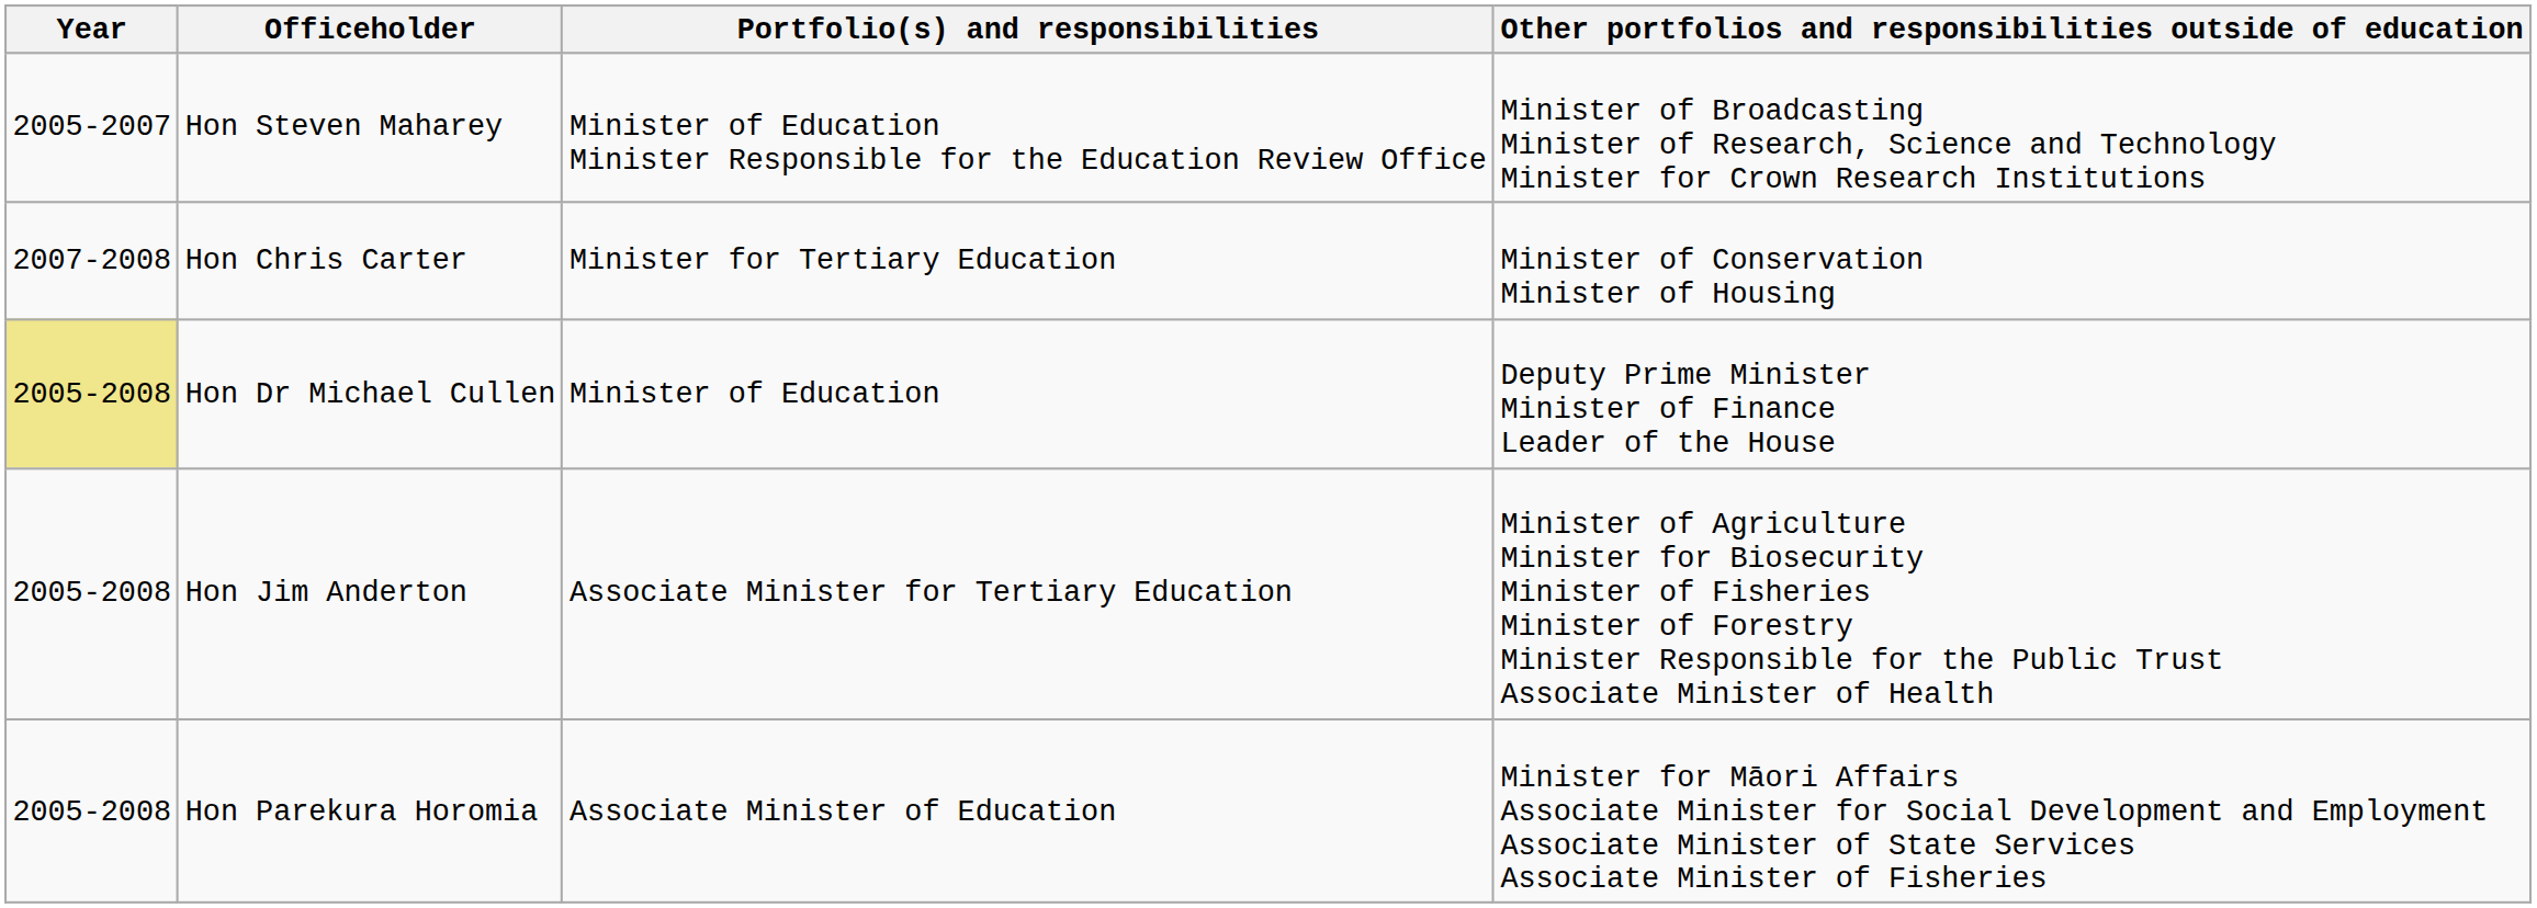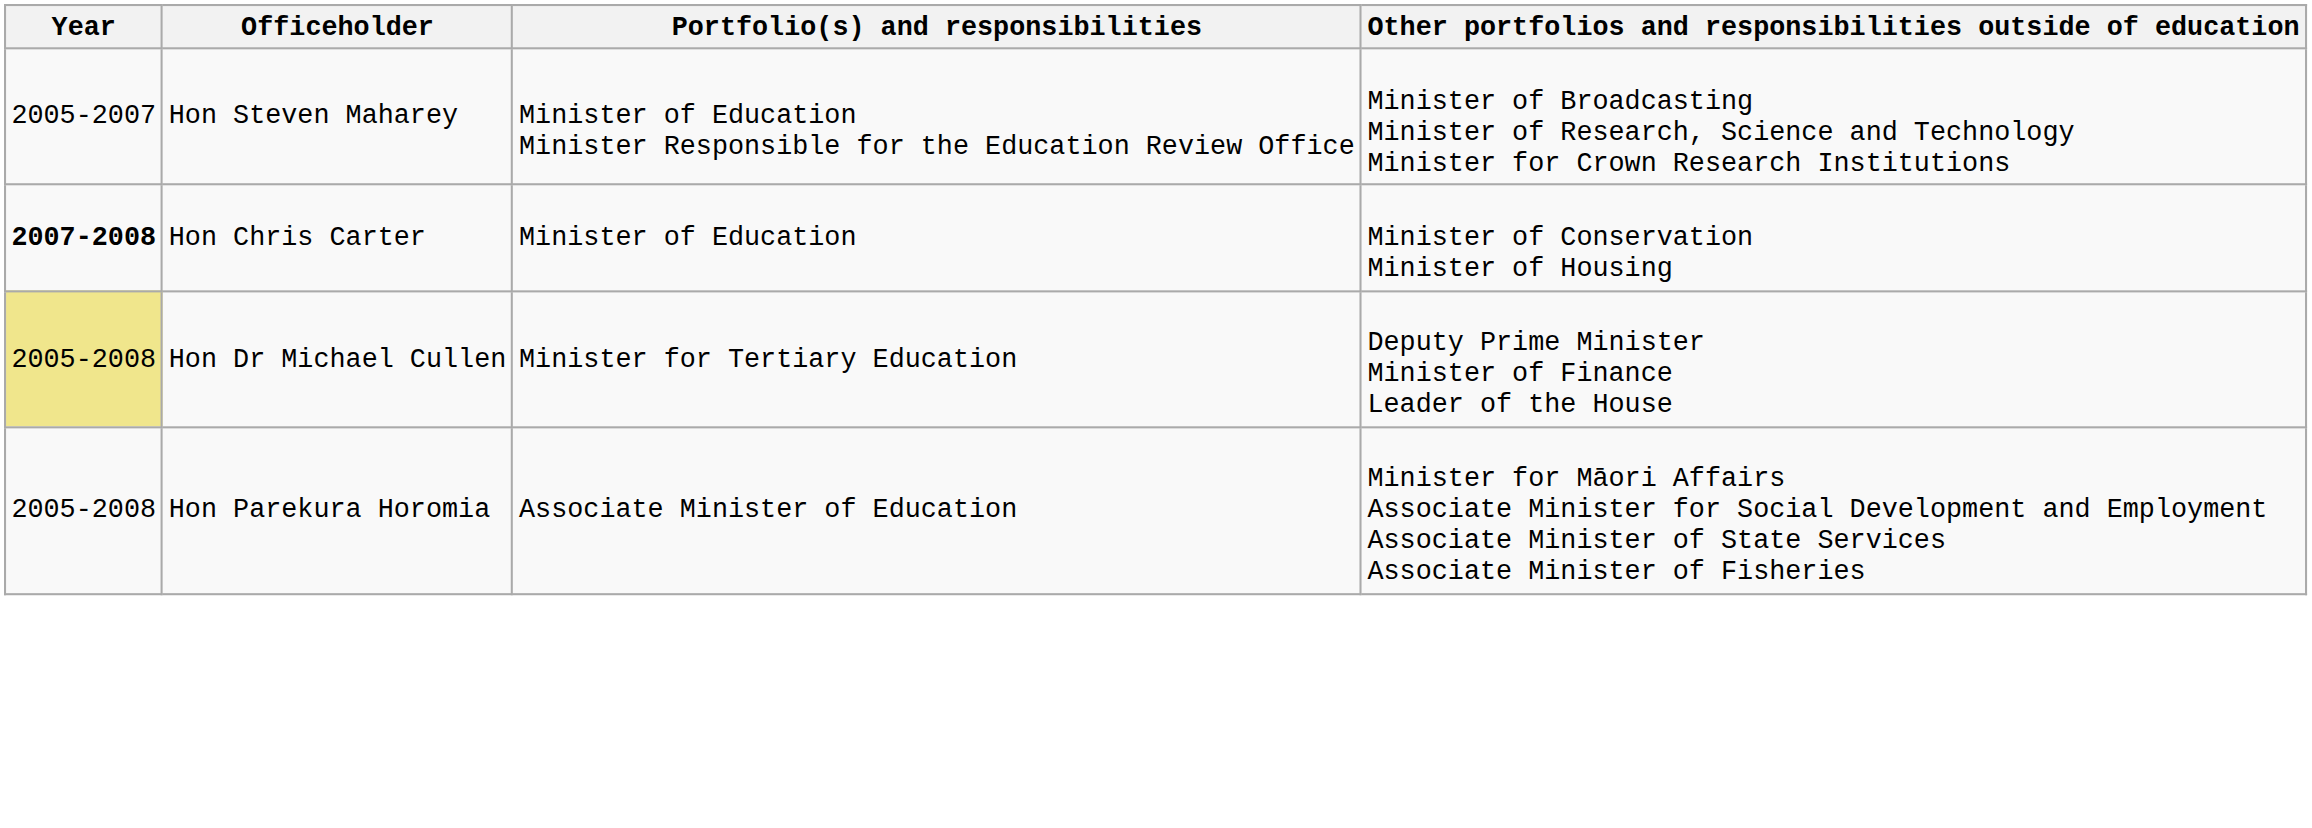 <table class="wikitable">
 <tr>
 <th>Year</th>
 <th>Officeholder</th>
 <th>Portfolio(s) and responsibilities</th>
 <th>Other portfolios and responsibilities outside of education</th>
 </tr>
 <tr>
 <td>2005-2007</td>
 <td>Hon Steven Maharey</td>
 <td><br>Minister of Education<br>Minister Responsible for the Education Review Office</td>
 <td><br>Minister of Broadcasting<br>Minister of Research, Science and Technology<br>Minister for Crown Research Institutions</td>
 </tr>
 <tr>
-<td>2007-2008</td>
+<td><strong>2007-2008</strong></td>
 <td>Hon Chris Carter</td>
-<td>Minister for Tertiary Education</td>
+<td>Minister of Education</td>
 <td><br>Minister of Conservation<br>Minister of Housing</td>
 </tr>
 <tr>
 <td style="background: khaki;">2005-2008</td>
 <td>Hon Dr Michael Cullen</td>
-<td>Minister of Education</td>
+<td>Minister for Tertiary Education</td>
 <td><br>Deputy Prime Minister<br>Minister of Finance<br>Leader of the House</td>
-</tr>
-<tr>
-<td>2005-2008</td>
-<td>Hon Jim Anderton</td>
-<td>Associate Minister for Tertiary Education</td>
-<td><br>Minister of Agriculture<br>Minister for Biosecurity<br>Minister of Fisheries<br>Minister of Forestry<br>Minister Responsible for the Public Trust<br>Associate Minister of Health</td>
 </tr>
 <tr>
 <td>2005-2008</td>
 <td>Hon Parekura Horomia</td>
 <td>Associate Minister of Education</td>
 <td><br>Minister for Māori Affairs<br>Associate Minister for Social Development and Employment<br>Associate Minister of State Services<br>Associate Minister of Fisheries </td>
 </tr>
 </table>
